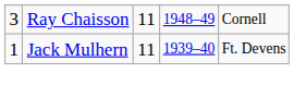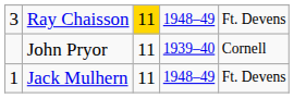 <table class="wikitable">
 <tr>
 </tr>
 <tr>
 <td>3</td>
 <td><a href='#'>Ray Chaisson</a></td>
+<td style="background: gold;">11</td>
+<td style="font-size:80%;"><a href='#'>1948–49</a></td>
+<td style="font-size:80%;">Ft. Devens</td>
+</tr>
+<tr>
+<td></td>
+<td>John Pryor</td>
 <td>11</td>
-<td style="font-size:80%;"><a href='#'>1948–49</a></td>
+<td style="font-size:80%;"><a href='#'>1939–40</a></td>
 <td style="font-size:80%;">Cornell</td>
 </tr>
 <tr>
 <td>1</td>
 <td><a href='#'>Jack Mulhern</a></td>
 <td>11</td>
-<td style="font-size:80%;"><a href='#'>1939–40</a></td>
+<td style="font-size:80%;"><a href='#'>1948–49</a></td>
 <td style="font-size:80%;">Ft. Devens</td>
 </tr>
 </table>
